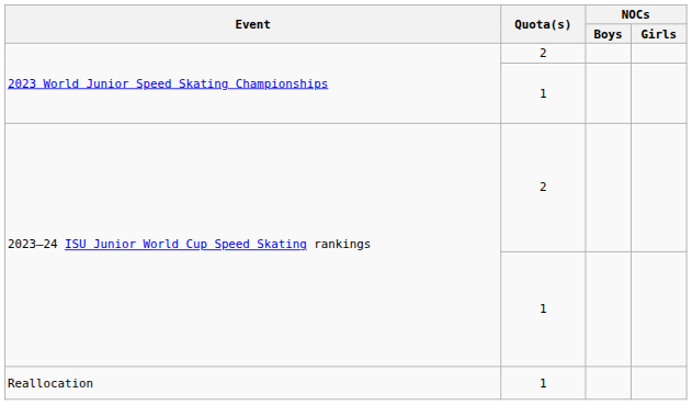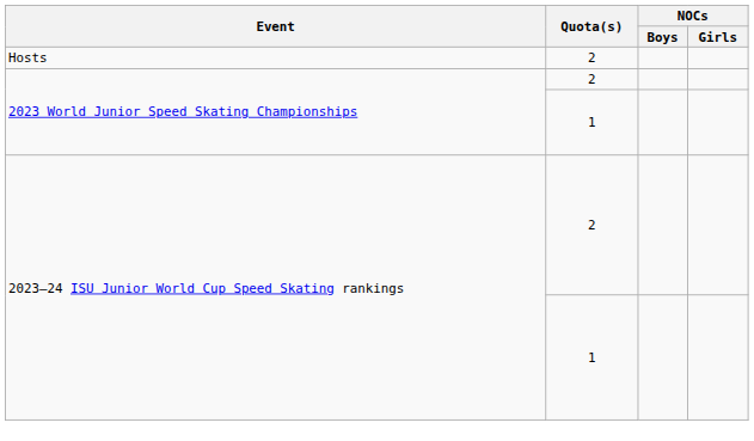 <table class="wikitable" width=750>
 <tr>
 <th rowspan=2>Event</th>
 <th rowspan=2>Quota(s)</th>
 <th colspan=2>NOCs</th>
 </tr>
 <tr>
 <th>Boys</th>
 <th>Girls</th>
+</tr>
+<tr align=center>
+<td align=left>Hosts</td>
+<td>2</td>
+<td align=left></td>
+<td align=left></td>
 </tr>
 <tr align=center>
 <td align=left rowspan=2><a href='#'>2023 World Junior Speed Skating Championships</a></td>
 <td>2</td>
 <td align=left><br></td>
 <td align=left></td>
 </tr>
 <tr align=center>
 <td>1</td>
 <td align=left><s></s><br><br><br></td>
 <td align=left><br><br><br><br></td>
 </tr>
 <tr align=center>
 <td rowspan=2 align=left>2023–24 <a href='#'>ISU Junior World Cup Speed Skating</a> rankings</td>
 <td>2</td>
 <td align=left><s><br></s><br><br><br><s></s><br><br><br><br><br></td>
 <td align=left><br><br><br><br><br><s></s><br><br><br><br></td>
 </tr>
 <tr align=center>
 <td>1</td>
 <td align=left><s></s><br><br><br><s></s><br><s></s><br><br><br><br></td>
 <td align=left><br><s><br></s><br><br><br><br></td>
 </tr>
-<tr align=center>
-<td align=left>Reallocation</td>
-<td>1</td>
-<td align=left><br><br></td>
-<td align=left></td>
-</tr>
 </table>
